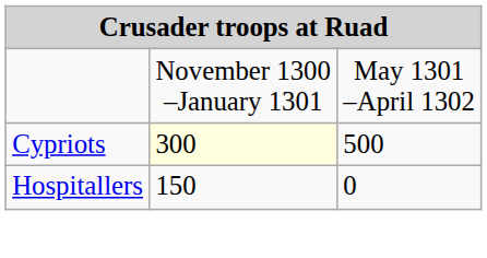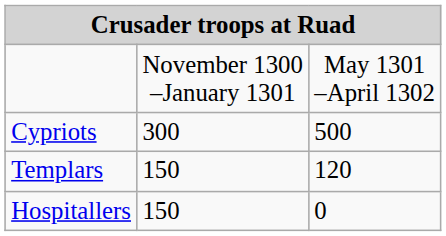 <table class="wikitable" align="right" style="margin-left: 1em;" style="font-size: 80%;">
 <tr>
 <td colspan="3" align="center" cellspacing="0" style="background:lightgrey; color:black"><strong>Crusader troops at Ruad</strong></td>
 </tr>
 <tr>
 <td align=center rowspan=1></td>
 <td align=center rowspan=1>November 1300<br>–January 1301</td>
 <td colspan="1" align=center>May 1301<br>–April 1302</td>
 </tr>
 <tr>
 <td><a href='#'>Cypriots</a></td>
-<td style="background: lightyellow;">300</td>
+<td>300</td>
 <td>500</td>
+</tr>
+<tr>
+<td><a href='#'>Templars</a></td>
+<td>150</td>
+<td>120</td>
 </tr>
 <tr>
 <td><a href='#'>Hospitallers</a></td>
 <td>150</td>
 <td>0</td>
 </tr>
 </table>
